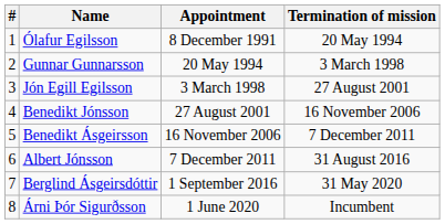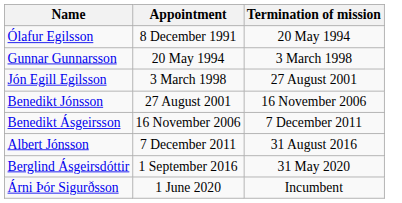 <table class="wikitable">
 <tr>
-<th>#</th>
 <th>Name</th>
 <th>Appointment</th>
 <th>Termination of mission</th>
 </tr>
 <tr>
-<td style="text-align: right;">1</td>
 <td><a href='#'>Ólafur Egilsson</a></td>
 <td style="text-align: center;">8 December 1991</td>
 <td style="text-align: center;">20 May 1994</td>
 </tr>
 <tr>
-<td style="text-align: right;">2</td>
 <td><a href='#'>Gunnar Gunnarsson</a></td>
 <td style="text-align: center;">20 May 1994</td>
 <td style="text-align: center;">3 March 1998</td>
 </tr>
 <tr>
-<td style="text-align: right;">3</td>
 <td><a href='#'>Jón Egill Egilsson</a></td>
 <td style="text-align: center;">3 March 1998</td>
 <td style="text-align: center;">27 August 2001</td>
 </tr>
 <tr>
-<td style="text-align: right;">4</td>
 <td><a href='#'>Benedikt Jónsson</a></td>
 <td style="text-align: center;">27 August 2001</td>
 <td style="text-align: center;">16 November 2006</td>
 </tr>
 <tr>
-<td style="text-align: right;">5</td>
 <td><a href='#'>Benedikt Ásgeirsson</a></td>
 <td style="text-align: center;">16 November 2006</td>
 <td style="text-align: center;">7 December 2011</td>
 </tr>
 <tr>
-<td style="text-align: right;">6</td>
 <td><a href='#'>Albert Jónsson</a></td>
 <td style="text-align: center;">7 December 2011</td>
 <td style="text-align: center;">31 August 2016</td>
 </tr>
 <tr>
-<td style="text-align: right;">7</td>
 <td><a href='#'>Berglind Ásgeirsdóttir</a></td>
 <td style="text-align: center;">1 September 2016</td>
 <td style="text-align: center;">31 May 2020</td>
 </tr>
 <tr>
-<td style="text-align: right;">8</td>
 <td><a href='#'>Árni Þór Sigurðsson</a></td>
 <td style="text-align: center;">1 June 2020</td>
 <td style="text-align: center;">Incumbent</td>
 </tr>
 </table>
